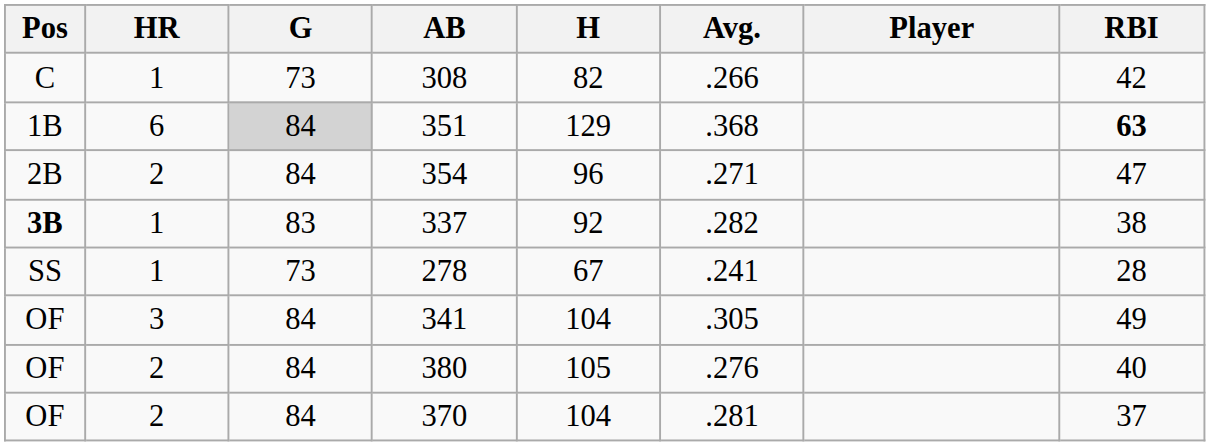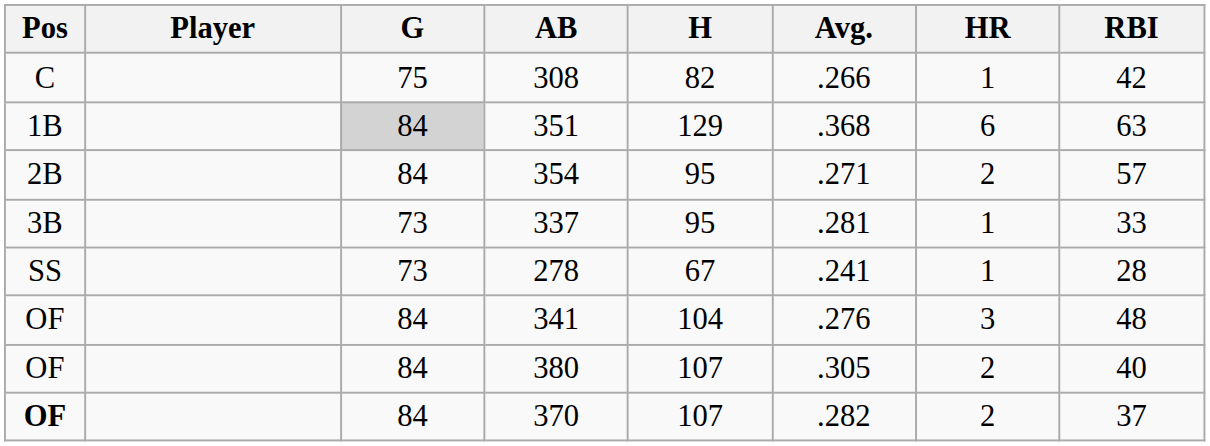 <table class="wikitable sortable">
 <tr>
 <th bgcolor="#DDDDFF" width="5%">Pos</th>
-<th bgcolor="#DDDDFF" width="9%">HR</th>
+<th bgcolor="#DDDDFF" width="16%">Player</th>
 <th bgcolor="#DDDDFF" width="9%">G</th>
 <th bgcolor="#DDDDFF" width="9%">AB</th>
 <th bgcolor="#DDDDFF" width="9%">H</th>
 <th bgcolor="#DDDDFF" width="9%">Avg.</th>
-<th bgcolor="#DDDDFF" width="16%">Player</th>
+<th bgcolor="#DDDDFF" width="9%">HR</th>
 <th bgcolor="#DDDDFF" width="9%">RBI</th>
 </tr>
 <tr align="center">
 <td>C</td>
-<td>1</td>
-<td>73</td>
+<td></td>
+<td>75</td>
 <td>308</td>
 <td>82</td>
 <td>.266</td>
-<td></td>
+<td>1</td>
 <td>42</td>
 </tr>
 <tr align="center">
 <td>1B</td>
-<td>6</td>
+<td></td>
 <td style="background: lightgrey;">84</td>
 <td>351</td>
 <td>129</td>
 <td>.368</td>
-<td></td>
-<td><strong>63</strong></td>
+<td>6</td>
+<td>63</td>
 </tr>
 <tr align="center">
 <td>2B</td>
-<td>2</td>
+<td></td>
 <td>84</td>
 <td>354</td>
-<td>96</td>
+<td>95</td>
 <td>.271</td>
-<td></td>
-<td>47</td>
+<td>2</td>
+<td>57</td>
 </tr>
 <tr align="center">
-<td><strong>3B</strong></td>
+<td>3B</td>
+<td></td>
+<td>73</td>
+<td>337</td>
+<td>95</td>
+<td>.281</td>
 <td>1</td>
-<td>83</td>
-<td>337</td>
-<td>92</td>
-<td>.282</td>
-<td></td>
-<td>38</td>
+<td>33</td>
 </tr>
 <tr align="center">
 <td>SS</td>
-<td>1</td>
+<td></td>
 <td>73</td>
 <td>278</td>
 <td>67</td>
 <td>.241</td>
-<td></td>
+<td>1</td>
 <td>28</td>
 </tr>
 <tr align="center">
 <td>OF</td>
-<td>3</td>
+<td></td>
 <td>84</td>
 <td>341</td>
 <td>104</td>
-<td>.305</td>
-<td></td>
-<td>49</td>
+<td>.276</td>
+<td>3</td>
+<td>48</td>
 </tr>
 <tr align="center">
 <td>OF</td>
-<td>2</td>
+<td></td>
 <td>84</td>
 <td>380</td>
-<td>105</td>
-<td>.276</td>
-<td></td>
+<td>107</td>
+<td>.305</td>
+<td>2</td>
 <td>40</td>
 </tr>
 <tr align="center">
-<td>OF</td>
-<td>2</td>
+<td><strong>OF</strong></td>
+<td></td>
 <td>84</td>
 <td>370</td>
-<td>104</td>
-<td>.281</td>
-<td></td>
+<td>107</td>
+<td>.282</td>
+<td>2</td>
 <td>37</td>
 </tr>
 </table>
